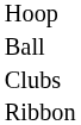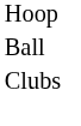 <table>
 <tr>
 <td></td>
 <td></td>
 <td></td>
 <td></td>
 </tr>
 <tr>
 <td>Hoop</td>
 <td></td>
 <td></td>
 <td></td>
 </tr>
 <tr>
 <td>Ball</td>
 <td></td>
 <td></td>
 <td></td>
 </tr>
 <tr>
 <td>Clubs</td>
 <td></td>
 <td></td>
 <td></td>
 </tr>
-<tr>
-<td>Ribbon</td>
-<td></td>
-<td></td>
-<td></td>
-</tr>
 </table>
